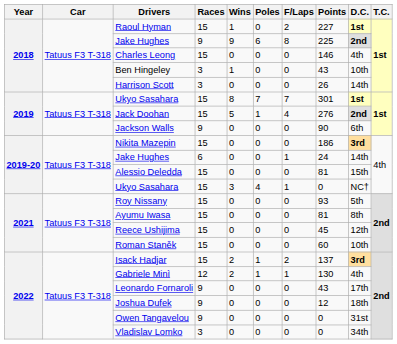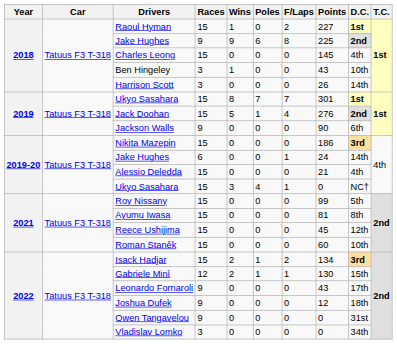 <table class="wikitable" style="font-size:90%">
 <tr>
 <th>Year</th>
 <th>Car</th>
 <th>Drivers</th>
 <th>Races</th>
 <th>Wins</th>
 <th>Poles</th>
 <th>F/Laps</th>
 <th>Points</th>
 <th>D.C.</th>
 <th>T.C.</th>
 </tr>
 <tr>
 <th rowspan="5"><a href='#'><strong>2018</strong></a></th>
 <td rowspan=5><a href='#'>Tatuus F3 T-318</a></td>
 <td> <a href='#'>Raoul Hyman</a></td>
 <td>15</td>
 <td>1</td>
 <td>0</td>
 <td>2</td>
 <td>227</td>
 <td style="background:#FFFFBF;"><strong>1st</strong></td>
 <td rowspan=5 style="background:#FFFFBF;"><strong>1st</strong></td>
 </tr>
 <tr>
 <td> <a href='#'>Jake Hughes</a></td>
 <td>9</td>
 <td>9</td>
 <td>6</td>
 <td>8</td>
 <td>225</td>
 <td style="background:#DFDFDF;"><strong>2nd</strong></td>
 </tr>
 <tr>
 <td> <a href='#'>Charles Leong</a></td>
 <td>15</td>
 <td>0</td>
 <td>0</td>
 <td>0</td>
-<td>146</td>
+<td>145</td>
 <td>4th</td>
 </tr>
 <tr>
 <td> Ben Hingeley</td>
 <td>3</td>
 <td>1</td>
 <td>0</td>
 <td>0</td>
 <td>43</td>
 <td>10th</td>
 </tr>
 <tr>
 <td> <a href='#'>Harrison Scott</a></td>
 <td>3</td>
 <td>0</td>
 <td>0</td>
 <td>0</td>
 <td>26</td>
 <td>14th</td>
 </tr>
 <tr>
 <th rowspan="3"><a href='#'><strong>2019</strong></a></th>
 <td rowspan=3><a href='#'>Tatuus F3 T-318</a></td>
 <td> <a href='#'>Ukyo Sasahara</a></td>
 <td>15</td>
 <td>8</td>
 <td>7</td>
 <td>7</td>
 <td>301</td>
 <td style="background:#FFFFBF;"><strong>1st</strong></td>
 <td rowspan=3 style="background:#FFFFBF;"><strong>1st</strong></td>
 </tr>
 <tr>
 <td> <a href='#'>Jack Doohan</a></td>
 <td>15</td>
 <td>5</td>
 <td>1</td>
 <td>4</td>
 <td>276</td>
 <td style="background:#DFDFDF;"><strong>2nd</strong></td>
 </tr>
 <tr>
 <td> <a href='#'>Jackson Walls</a></td>
 <td>9</td>
 <td>0</td>
 <td>0</td>
 <td>0</td>
 <td>90</td>
 <td>6th</td>
 </tr>
 <tr>
 <th rowspan="4"><a href='#'><strong>2019-20</strong></a></th>
 <td rowspan=4><a href='#'>Tatuus F3 T-318</a></td>
 <td> <a href='#'>Nikita Mazepin</a></td>
 <td>15</td>
 <td>0</td>
 <td>0</td>
 <td>0</td>
 <td>186</td>
 <td style="background:#FFDF9F;"><strong>3rd</strong></td>
 <td rowspan=4>4th</td>
 </tr>
 <tr>
 <td> <a href='#'>Jake Hughes</a></td>
 <td>6</td>
 <td>0</td>
 <td>0</td>
 <td>1</td>
 <td>24</td>
 <td>14th</td>
 </tr>
 <tr>
 <td> <a href='#'>Alessio Deledda</a></td>
 <td>15</td>
 <td>0</td>
 <td>0</td>
 <td>0</td>
-<td>81</td>
-<td>15th</td>
+<td>21</td>
+<td>4th</td>
 </tr>
 <tr>
 <td> <a href='#'>Ukyo Sasahara</a></td>
 <td>15</td>
 <td>3</td>
 <td>4</td>
 <td>1</td>
 <td>0</td>
 <td>NC†</td>
 </tr>
 <tr>
 <th rowspan="4"><a href='#'><strong>2021</strong></a></th>
 <td rowspan=4><a href='#'>Tatuus F3 T-318</a></td>
 <td> <a href='#'>Roy Nissany</a></td>
 <td>15</td>
 <td>0</td>
 <td>0</td>
 <td>0</td>
-<td>93</td>
+<td>99</td>
 <td style="background:#;">5th</td>
 <td rowspan=4 style="background:#DFDFDF;"><strong>2nd</strong></td>
 </tr>
 <tr>
 <td> <a href='#'>Ayumu Iwasa</a></td>
 <td>15</td>
 <td>0</td>
 <td>0</td>
 <td>0</td>
 <td>81</td>
 <td style="background:#;">8th</td>
 </tr>
 <tr>
 <td> <a href='#'>Reece Ushijima</a></td>
 <td>15</td>
 <td>0</td>
 <td>0</td>
 <td>0</td>
 <td>45</td>
 <td style="background:#;">12th</td>
 </tr>
 <tr>
 <td> <a href='#'>Roman Staněk</a></td>
 <td>15</td>
 <td>0</td>
 <td>0</td>
 <td>0</td>
 <td>60</td>
 <td style="background:#;">10th</td>
 </tr>
 <tr>
 <th rowspan="6"><a href='#'>2022</a></th>
 <td rowspan="6"><a href='#'>Tatuus F3 T-318</a></td>
 <td> <a href='#'>Isack Hadjar</a></td>
 <td>15</td>
 <td>2</td>
 <td>1</td>
 <td>2</td>
-<td>137</td>
+<td>134</td>
 <td style="background:#FFDF9F;"><strong>3rd</strong></td>
 <td rowspan="6" style="background:#DFDFDF;"><strong>2nd</strong></td>
 </tr>
 <tr>
 <td> <a href='#'>Gabriele Minì</a></td>
 <td>12</td>
 <td>2</td>
 <td>1</td>
 <td>1</td>
 <td>130</td>
-<td>4th</td>
+<td>15th</td>
 </tr>
 <tr>
 <td> <a href='#'>Leonardo Fornaroli</a></td>
 <td>9</td>
 <td>0</td>
 <td>0</td>
 <td>0</td>
 <td>43</td>
 <td>17th</td>
 </tr>
 <tr>
 <td> <a href='#'>Joshua Dufek</a></td>
 <td>9</td>
 <td>0</td>
 <td>0</td>
 <td>0</td>
 <td>12</td>
 <td>18th</td>
 </tr>
 <tr>
 <td> <a href='#'>Owen Tangavelou</a></td>
 <td>9</td>
 <td>0</td>
 <td>0</td>
 <td>0</td>
 <td>0</td>
 <td>31st</td>
 </tr>
 <tr>
 <td> <a href='#'>Vladislav Lomko</a></td>
 <td>3</td>
 <td>0</td>
 <td>0</td>
 <td>0</td>
 <td>0</td>
 <td>34th</td>
 </tr>
 </table>
